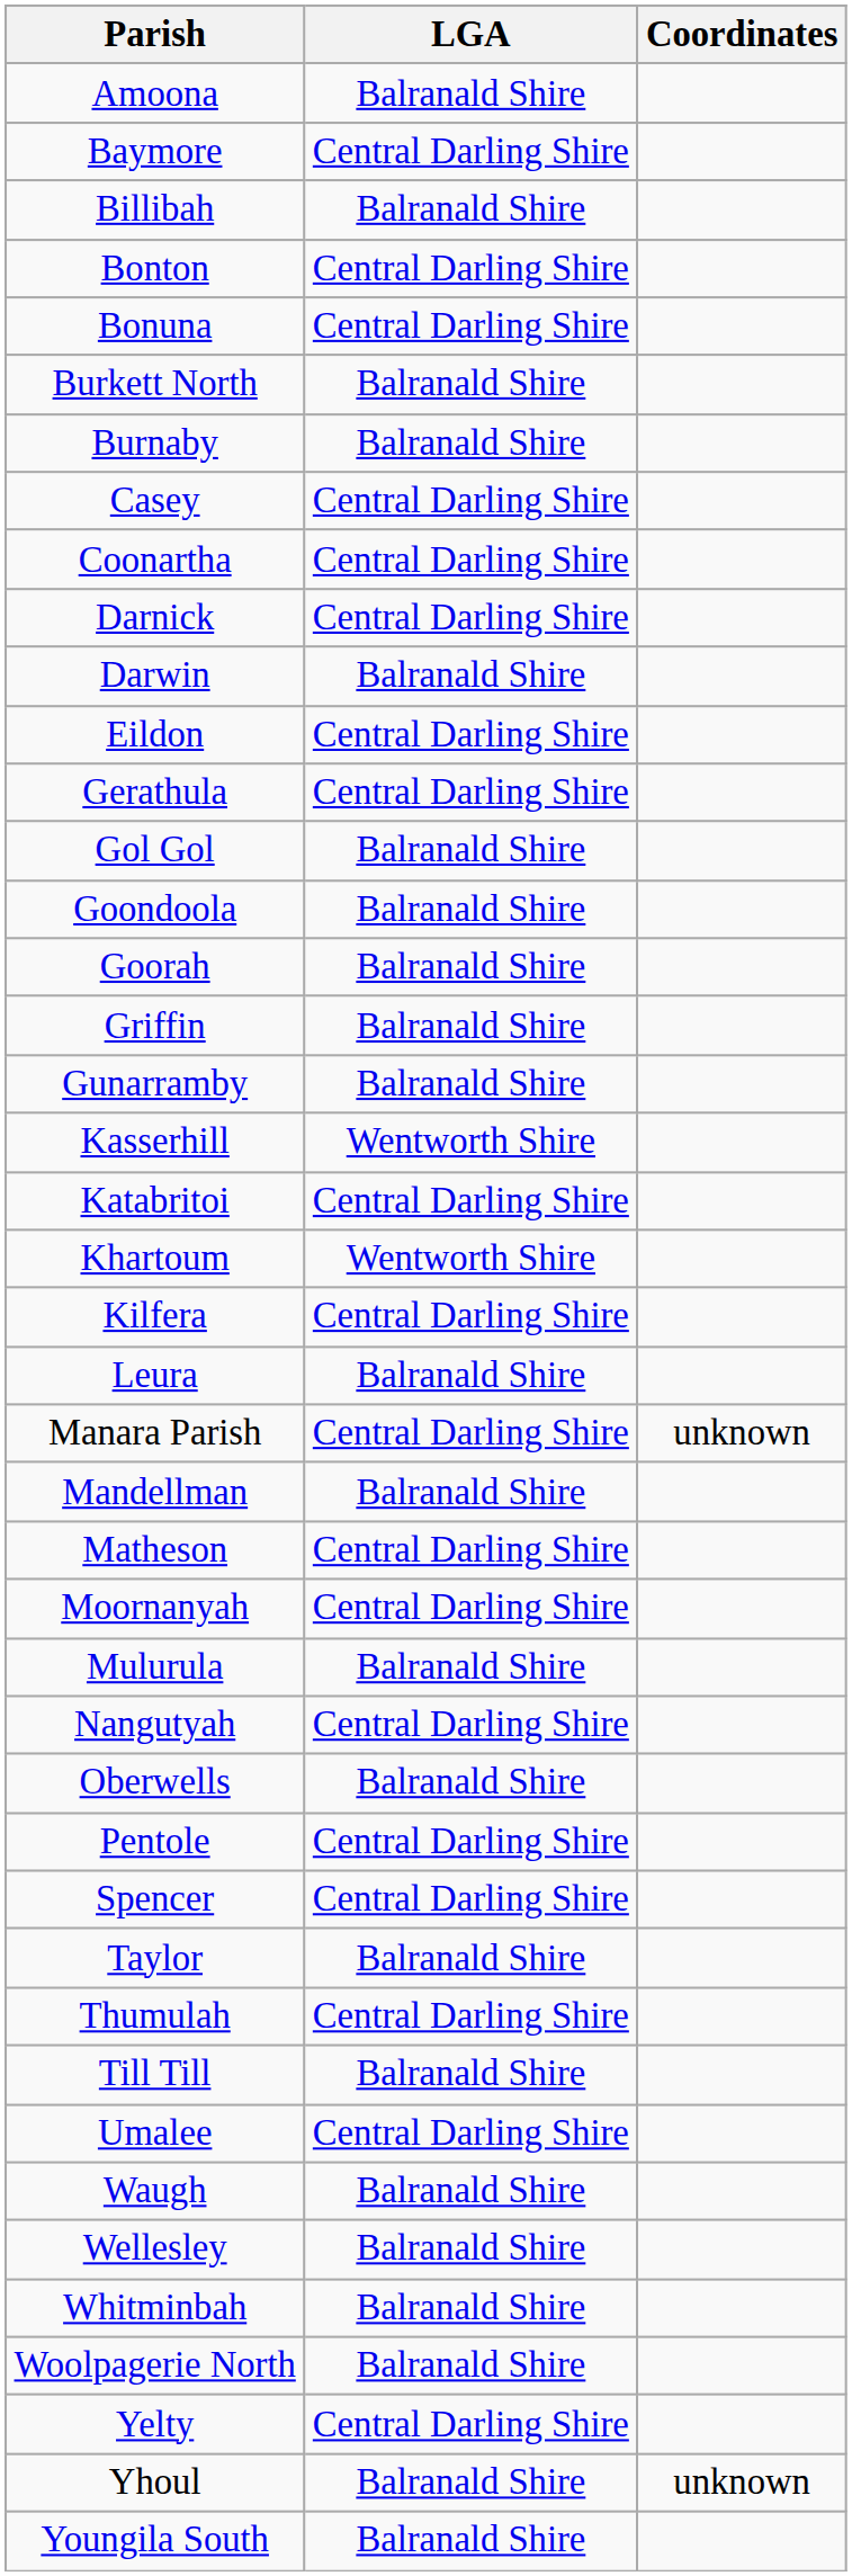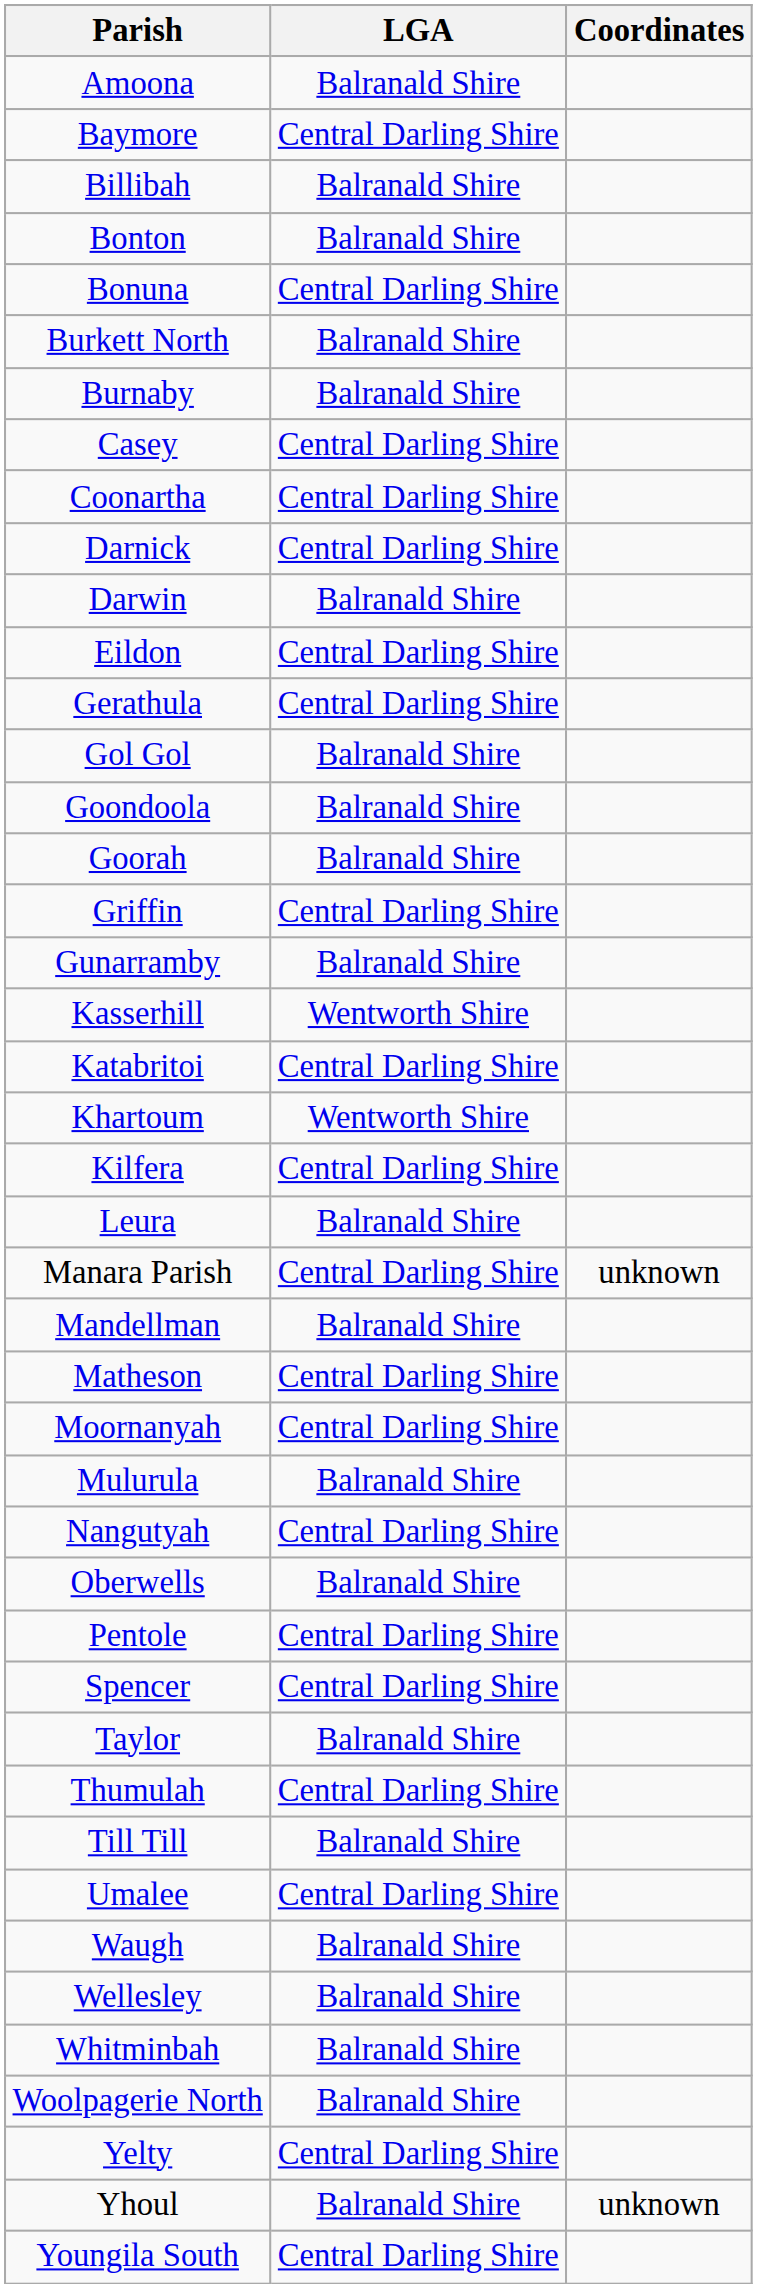 <table class="wikitable" style="text-align:center">
 <tr>
 <th>Parish</th>
 <th>LGA</th>
 <th>Coordinates</th>
 </tr>
 <tr>
 <td><a href='#'>Amoona</a></td>
 <td><a href='#'>Balranald Shire</a></td>
 <td></td>
 </tr>
 <tr>
 <td><a href='#'>Baymore</a></td>
 <td><a href='#'>Central Darling Shire</a></td>
 <td></td>
 </tr>
 <tr>
 <td><a href='#'>Billibah</a></td>
 <td><a href='#'>Balranald Shire</a></td>
 <td></td>
 </tr>
 <tr>
 <td><a href='#'>Bonton</a></td>
-<td><a href='#'>Central Darling Shire</a></td>
+<td><a href='#'>Balranald Shire</a></td>
 <td></td>
 </tr>
 <tr>
 <td><a href='#'>Bonuna</a></td>
 <td><a href='#'>Central Darling Shire</a></td>
 <td></td>
 </tr>
 <tr>
 <td><a href='#'>Burkett North</a></td>
 <td><a href='#'>Balranald Shire</a></td>
 <td></td>
 </tr>
 <tr>
 <td><a href='#'>Burnaby</a></td>
 <td><a href='#'>Balranald Shire</a></td>
 <td></td>
 </tr>
 <tr>
 <td><a href='#'>Casey</a></td>
 <td><a href='#'>Central Darling Shire</a></td>
 <td></td>
 </tr>
 <tr>
 <td><a href='#'>Coonartha</a></td>
 <td><a href='#'>Central Darling Shire</a></td>
 <td></td>
 </tr>
 <tr>
 <td><a href='#'>Darnick</a></td>
 <td><a href='#'>Central Darling Shire</a></td>
 <td></td>
 </tr>
 <tr>
 <td><a href='#'>Darwin</a></td>
 <td><a href='#'>Balranald Shire</a></td>
 <td></td>
 </tr>
 <tr>
 <td><a href='#'>Eildon</a></td>
 <td><a href='#'>Central Darling Shire</a></td>
 <td></td>
 </tr>
 <tr>
 <td><a href='#'>Gerathula</a></td>
 <td><a href='#'>Central Darling Shire</a></td>
 <td></td>
 </tr>
 <tr>
 <td><a href='#'>Gol Gol</a></td>
 <td><a href='#'>Balranald Shire</a></td>
 <td></td>
 </tr>
 <tr>
 <td><a href='#'>Goondoola</a></td>
 <td><a href='#'>Balranald Shire</a></td>
 <td></td>
 </tr>
 <tr>
 <td><a href='#'>Goorah</a></td>
 <td><a href='#'>Balranald Shire</a></td>
 <td></td>
 </tr>
 <tr>
 <td><a href='#'>Griffin</a></td>
-<td><a href='#'>Balranald Shire</a></td>
+<td><a href='#'>Central Darling Shire</a></td>
 <td></td>
 </tr>
 <tr>
 <td><a href='#'>Gunarramby</a></td>
 <td><a href='#'>Balranald Shire</a></td>
 <td></td>
 </tr>
 <tr>
 <td><a href='#'>Kasserhill</a></td>
 <td><a href='#'>Wentworth Shire</a></td>
 <td></td>
 </tr>
 <tr>
 <td><a href='#'>Katabritoi</a></td>
 <td><a href='#'>Central Darling Shire</a></td>
 <td></td>
 </tr>
 <tr>
 <td><a href='#'>Khartoum</a></td>
 <td><a href='#'>Wentworth Shire</a></td>
 <td></td>
 </tr>
 <tr>
 <td><a href='#'>Kilfera</a></td>
 <td><a href='#'>Central Darling Shire</a></td>
 <td></td>
 </tr>
 <tr>
 <td><a href='#'>Leura</a></td>
 <td><a href='#'>Balranald Shire</a></td>
 <td></td>
 </tr>
 <tr>
 <td>Manara Parish</td>
 <td><a href='#'>Central Darling Shire</a></td>
 <td>unknown</td>
 </tr>
 <tr>
 <td><a href='#'>Mandellman</a></td>
 <td><a href='#'>Balranald Shire</a></td>
 <td></td>
 </tr>
 <tr>
 <td><a href='#'>Matheson</a></td>
 <td><a href='#'>Central Darling Shire</a></td>
 <td></td>
 </tr>
 <tr>
 <td><a href='#'>Moornanyah</a></td>
 <td><a href='#'>Central Darling Shire</a></td>
 <td></td>
 </tr>
 <tr>
 <td><a href='#'>Mulurula</a></td>
 <td><a href='#'>Balranald Shire</a></td>
 <td></td>
 </tr>
 <tr>
 <td><a href='#'>Nangutyah</a></td>
 <td><a href='#'>Central Darling Shire</a></td>
 <td></td>
 </tr>
 <tr>
 <td><a href='#'>Oberwells</a></td>
 <td><a href='#'>Balranald Shire</a></td>
 <td></td>
 </tr>
 <tr>
 <td><a href='#'>Pentole</a></td>
 <td><a href='#'>Central Darling Shire</a></td>
 <td></td>
 </tr>
 <tr>
 <td><a href='#'>Spencer</a></td>
 <td><a href='#'>Central Darling Shire</a></td>
 <td></td>
 </tr>
 <tr>
 <td><a href='#'>Taylor</a></td>
 <td><a href='#'>Balranald Shire</a></td>
 <td></td>
 </tr>
 <tr>
 <td><a href='#'>Thumulah</a></td>
 <td><a href='#'>Central Darling Shire</a></td>
 <td></td>
 </tr>
 <tr>
 <td><a href='#'>Till Till</a></td>
 <td><a href='#'>Balranald Shire</a></td>
 <td></td>
 </tr>
 <tr>
 <td><a href='#'>Umalee</a></td>
 <td><a href='#'>Central Darling Shire</a></td>
 <td></td>
 </tr>
 <tr>
 <td><a href='#'>Waugh</a></td>
 <td><a href='#'>Balranald Shire</a></td>
 <td></td>
 </tr>
 <tr>
 <td><a href='#'>Wellesley</a></td>
 <td><a href='#'>Balranald Shire</a></td>
 <td></td>
 </tr>
 <tr>
 <td><a href='#'>Whitminbah</a></td>
 <td><a href='#'>Balranald Shire</a></td>
 <td></td>
 </tr>
 <tr>
 <td><a href='#'>Woolpagerie North</a></td>
 <td><a href='#'>Balranald Shire</a></td>
 <td></td>
 </tr>
 <tr>
 <td><a href='#'>Yelty</a></td>
 <td><a href='#'>Central Darling Shire</a></td>
 <td></td>
 </tr>
 <tr>
 <td>Yhoul</td>
 <td><a href='#'>Balranald Shire</a></td>
 <td>unknown</td>
 </tr>
 <tr>
 <td><a href='#'>Youngila South</a></td>
-<td><a href='#'>Balranald Shire</a></td>
+<td><a href='#'>Central Darling Shire</a></td>
 <td></td>
 </tr>
 </table>
